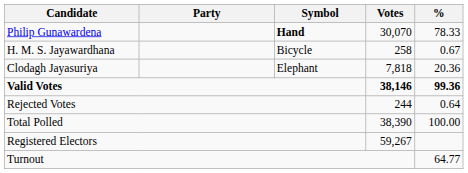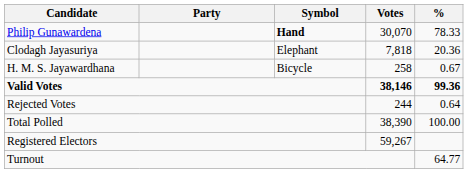 <table class="wikitable" border="1" style="text-align:right;">
 <tr>
 <th align=left width="180">Candidate</th>
 <th align=left width="180">Party</th>
 <th align=left width="120">Symbol</th>
 <th align=left width="60">Votes</th>
 <th align=left width="60">%</th>
 </tr>
 <tr>
 <td align=left><a href='#'>Philip Gunawardena</a></td>
 <td></td>
 <td align=left><strong>Hand</strong></td>
 <td align=right>30,070</td>
 <td align=right>78.33</td>
 </tr>
 <tr>
+<td align=left>Clodagh Jayasuriya</td>
+<td></td>
+<td align=left>Elephant</td>
+<td align=right>7,818</td>
+<td align=right>20.36</td>
+</tr>
+<tr>
 <td align=left>H. M. S. Jayawardhana</td>
 <td></td>
 <td align=left>Bicycle</td>
 <td align=right>258</td>
 <td align=right>0.67</td>
-</tr>
-<tr>
-<td align=left>Clodagh Jayasuriya</td>
-<td></td>
-<td align=left>Elephant</td>
-<td align=right>7,818</td>
-<td align=right>20.36</td>
 </tr>
 <tr>
 <td align=left colspan=3><strong>Valid Votes</strong></td>
 <td align=right><strong>38,146</strong></td>
 <td><strong>99.36</strong></td>
 </tr>
 <tr>
 <td align=left colspan=3>Rejected Votes</td>
 <td align=right>244</td>
 <td align=right>0.64</td>
 </tr>
 <tr>
 <td align=left colspan=3>Total Polled</td>
 <td align=right>38,390</td>
 <td align=right>100.00</td>
 </tr>
 <tr>
 <td align=left colspan=3>Registered Electors</td>
 <td align=right>59,267</td>
 <td></td>
 </tr>
 <tr>
 <td align=left colspan=4>Turnout</td>
 <td align=right>64.77</td>
 </tr>
 </table>
